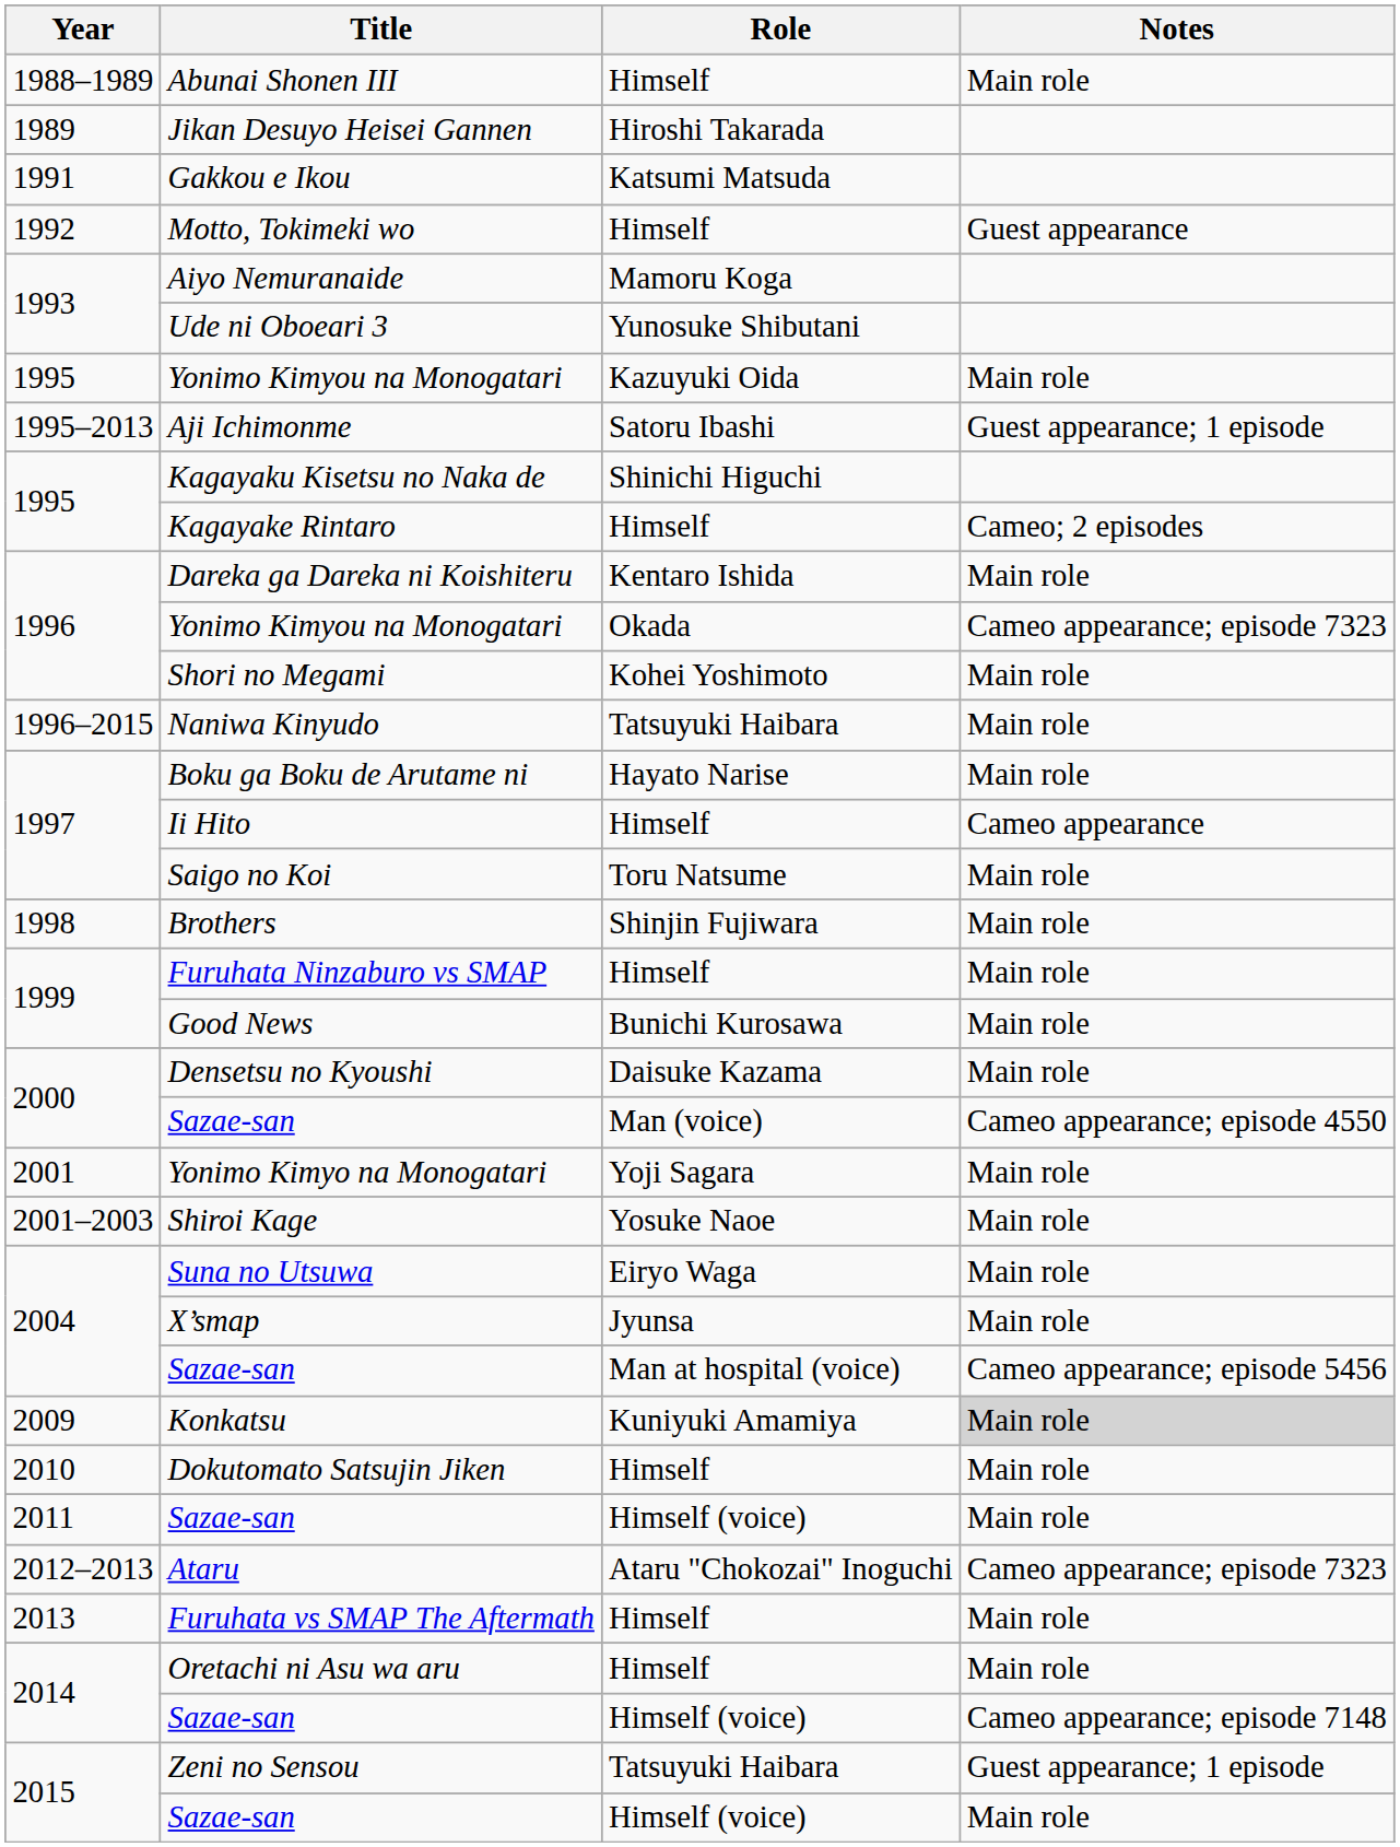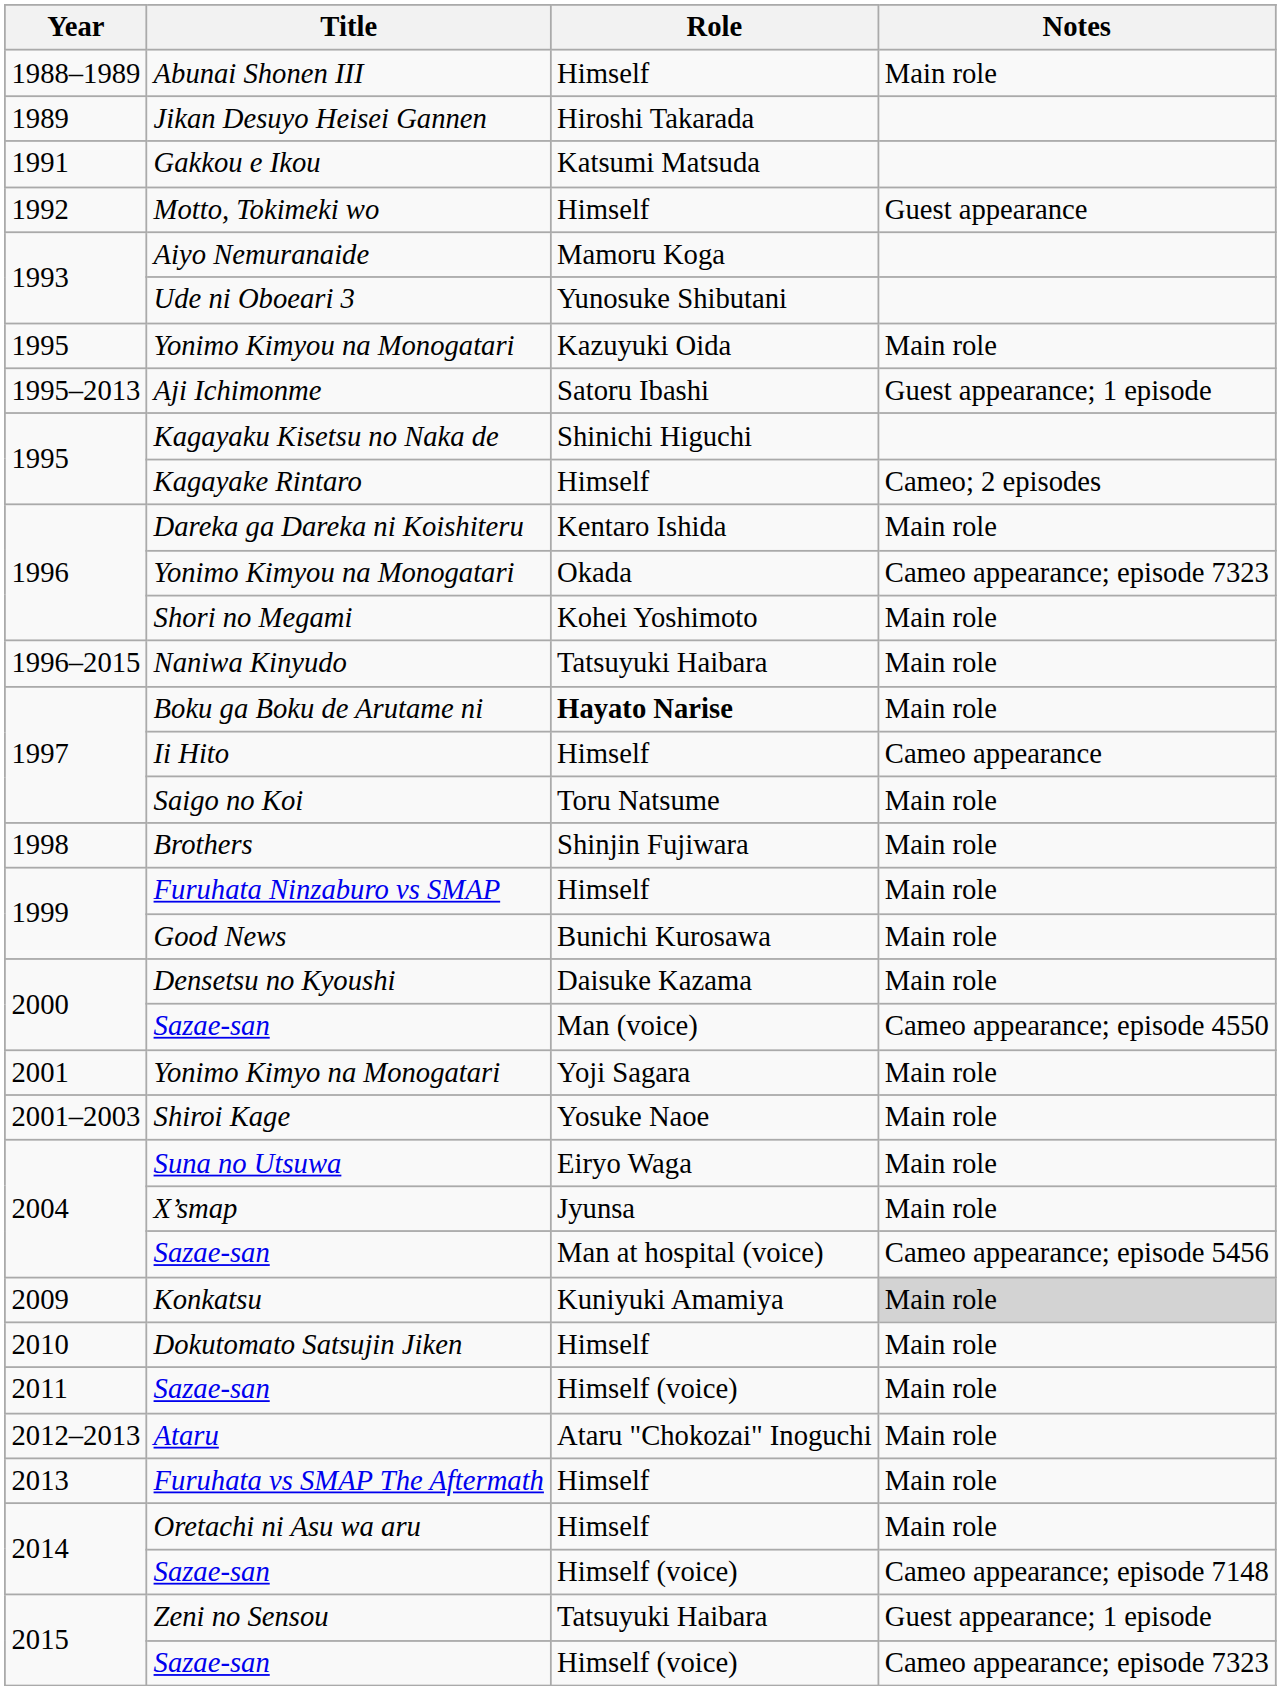 <table class="wikitable">
 <tr>
 <th>Year</th>
 <th>Title</th>
 <th>Role</th>
 <th>Notes</th>
 </tr>
 <tr>
 <td>1988–1989</td>
 <td><em>Abunai Shonen III</em></td>
 <td>Himself</td>
 <td>Main role</td>
 </tr>
 <tr>
 <td>1989</td>
 <td><em>Jikan Desuyo Heisei Gannen</em></td>
 <td>Hiroshi Takarada</td>
 <td></td>
 </tr>
 <tr>
 <td>1991</td>
 <td><em>Gakkou e Ikou</em></td>
 <td>Katsumi Matsuda</td>
 <td></td>
 </tr>
 <tr>
 <td>1992</td>
 <td><em>Motto, Tokimeki wo</em></td>
 <td>Himself</td>
 <td>Guest appearance</td>
 </tr>
 <tr>
 <td rowspan="2">1993</td>
 <td><em>Aiyo Nemuranaide</em></td>
 <td>Mamoru Koga</td>
 <td></td>
 </tr>
 <tr>
 <td><em>Ude ni Oboeari 3</em></td>
 <td>Yunosuke Shibutani</td>
 <td></td>
 </tr>
 <tr>
 <td>1995</td>
 <td><em>Yonimo Kimyou na Monogatari</em></td>
 <td>Kazuyuki Oida</td>
 <td>Main role</td>
 </tr>
 <tr>
 <td>1995–2013</td>
 <td><em>Aji Ichimonme</em></td>
 <td>Satoru Ibashi</td>
 <td>Guest appearance; 1 episode</td>
 </tr>
 <tr>
 <td rowspan="2">1995</td>
 <td><em>Kagayaku Kisetsu no Naka de</em></td>
 <td>Shinichi Higuchi</td>
 <td></td>
 </tr>
 <tr>
 <td><em>Kagayake Rintaro</em></td>
 <td>Himself</td>
 <td>Cameo; 2 episodes</td>
 </tr>
 <tr>
 <td rowspan="3">1996</td>
 <td><em>Dareka ga Dareka ni Koishiteru</em></td>
 <td>Kentaro Ishida</td>
 <td>Main role</td>
 </tr>
 <tr>
 <td><em>Yonimo Kimyou na Monogatari</em></td>
 <td>Okada</td>
 <td>Cameo appearance; episode 7323</td>
 </tr>
 <tr>
 <td><em>Shori no Megami</em></td>
 <td>Kohei Yoshimoto</td>
 <td>Main role</td>
 </tr>
 <tr>
 <td>1996–2015</td>
 <td><em>Naniwa Kinyudo</em></td>
 <td>Tatsuyuki Haibara</td>
 <td>Main role</td>
 </tr>
 <tr>
 <td rowspan="3">1997</td>
 <td><em>Boku ga Boku de Arutame ni</em></td>
-<td>Hayato Narise</td>
+<td><strong>Hayato Narise</strong></td>
 <td>Main role</td>
 </tr>
 <tr>
 <td><em>Ii Hito</em></td>
 <td>Himself</td>
 <td>Cameo appearance</td>
 </tr>
 <tr>
 <td><em>Saigo no Koi</em></td>
 <td>Toru Natsume</td>
 <td>Main role</td>
 </tr>
 <tr>
 <td>1998</td>
 <td><em>Brothers</em></td>
 <td>Shinjin Fujiwara</td>
 <td>Main role</td>
 </tr>
 <tr>
 <td rowspan="2">1999</td>
 <td><em><a href='#'>Furuhata Ninzaburo vs SMAP</a></em></td>
 <td>Himself</td>
 <td>Main role</td>
 </tr>
 <tr>
 <td><em>Good News</em></td>
 <td>Bunichi Kurosawa</td>
 <td>Main role</td>
 </tr>
 <tr>
 <td rowspan="2">2000</td>
 <td><em>Densetsu no Kyoushi</em></td>
 <td>Daisuke Kazama</td>
 <td>Main role</td>
 </tr>
 <tr>
 <td><em><a href='#'>Sazae-san</a></em></td>
 <td>Man (voice)</td>
 <td>Cameo appearance; episode 4550</td>
 </tr>
 <tr>
 <td>2001</td>
 <td><em>Yonimo Kimyo na Monogatari</em></td>
 <td>Yoji Sagara</td>
 <td>Main role</td>
 </tr>
 <tr>
 <td>2001–2003</td>
 <td><em>Shiroi Kage</em></td>
 <td>Yosuke Naoe</td>
 <td>Main role</td>
 </tr>
 <tr>
 <td rowspan="3">2004</td>
 <td><em><a href='#'>Suna no Utsuwa</a></em></td>
 <td>Eiryo Waga</td>
 <td>Main role</td>
 </tr>
 <tr>
 <td><em>X’smap</em></td>
 <td>Jyunsa</td>
 <td>Main role</td>
 </tr>
 <tr>
 <td><em><a href='#'>Sazae-san</a></em></td>
 <td>Man at hospital (voice)</td>
 <td>Cameo appearance; episode 5456</td>
 </tr>
 <tr>
 <td>2009</td>
 <td><em>Konkatsu</em></td>
 <td>Kuniyuki Amamiya</td>
 <td style="background: lightgrey;">Main role</td>
 </tr>
 <tr>
 <td>2010</td>
 <td><em>Dokutomato Satsujin Jiken</em></td>
 <td>Himself</td>
 <td>Main role</td>
 </tr>
 <tr>
 <td>2011</td>
 <td><em><a href='#'>Sazae-san</a></em></td>
 <td>Himself (voice)</td>
 <td>Main role</td>
 </tr>
 <tr>
 <td>2012–2013</td>
 <td><em><a href='#'>Ataru</a></em></td>
 <td>Ataru "Chokozai" Inoguchi</td>
-<td>Cameo appearance; episode 7323</td>
+<td>Main role</td>
 </tr>
 <tr>
 <td>2013</td>
 <td><em><a href='#'>Furuhata vs SMAP The Aftermath</a></em></td>
 <td>Himself</td>
 <td>Main role</td>
 </tr>
 <tr>
 <td rowspan="2">2014</td>
 <td><em>Oretachi ni Asu wa aru</em></td>
 <td>Himself</td>
 <td>Main role</td>
 </tr>
 <tr>
 <td><em><a href='#'>Sazae-san</a></em></td>
 <td>Himself (voice)</td>
 <td>Cameo appearance; episode 7148</td>
 </tr>
 <tr>
 <td rowspan="2">2015</td>
 <td><em>Zeni no Sensou</em></td>
 <td>Tatsuyuki Haibara</td>
 <td>Guest appearance; 1 episode</td>
 </tr>
 <tr>
 <td><em><a href='#'>Sazae-san</a></em></td>
 <td>Himself (voice)</td>
-<td>Main role</td>
+<td>Cameo appearance; episode 7323</td>
 </tr>
 <tr>
 </tr>
 <tr>
 </tr>
 </table>
